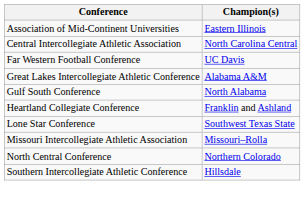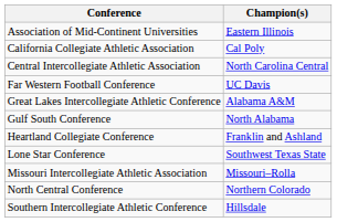 <table class="wikitable">
 <tr>
 <th>Conference</th>
 <th>Champion(s)</th>
 </tr>
 <tr>
 <td>Association of Mid-Continent Universities</td>
 <td><a href='#'>Eastern Illinois</a></td>
+</tr>
+<tr>
+<td>California Collegiate Athletic Association</td>
+<td><a href='#'>Cal Poly</a></td>
 </tr>
 <tr>
 <td>Central Intercollegiate Athletic Association</td>
 <td><a href='#'>North Carolina Central</a></td>
 </tr>
 <tr>
 <td>Far Western Football Conference</td>
 <td><a href='#'>UC Davis</a></td>
 </tr>
 <tr>
 <td>Great Lakes Intercollegiate Athletic Conference</td>
 <td><a href='#'>Alabama A&M</a></td>
 </tr>
 <tr>
 <td>Gulf South Conference</td>
 <td><a href='#'>North Alabama</a></td>
 </tr>
 <tr>
 <td>Heartland Collegiate Conference</td>
 <td><a href='#'>Franklin</a> and <a href='#'>Ashland</a></td>
 </tr>
 <tr>
 <td>Lone Star Conference</td>
 <td><a href='#'>Southwest Texas State</a></td>
 </tr>
 <tr>
 <td>Missouri Intercollegiate Athletic Association</td>
 <td><a href='#'>Missouri–Rolla</a></td>
 </tr>
 <tr>
 <td>North Central Conference</td>
 <td><a href='#'>Northern Colorado</a></td>
 </tr>
 <tr>
 <td>Southern Intercollegiate Athletic Conference</td>
 <td><a href='#'>Hillsdale</a></td>
 </tr>
 </table>
